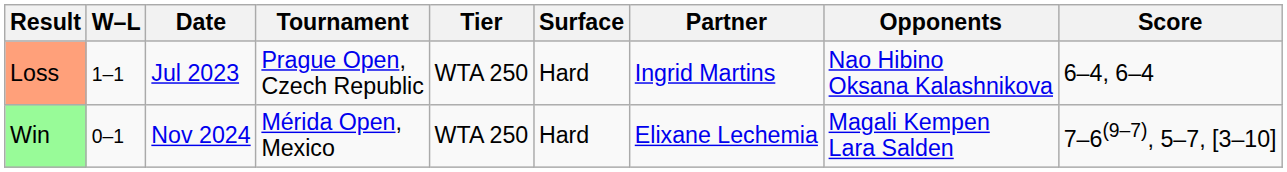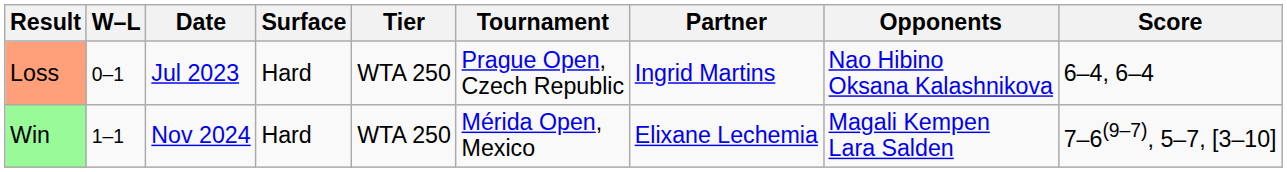 <table class="sortable wikitable">
 <tr>
 <th>Result</th>
 <th class="unsortable">W–L</th>
 <th>Date</th>
+<th>Surface</th>
+<th>Tier</th>
 <th>Tournament</th>
-<th>Tier</th>
-<th>Surface</th>
 <th>Partner</th>
 <th>Opponents</th>
 <th class="unsortable">Score</th>
 </tr>
 <tr>
 <td bgcolor=FFA07A>Loss</td>
-<td><small>1–1</small></td>
+<td><small>0–1</small></td>
 <td><a href='#'>Jul 2023</a></td>
+<td>Hard</td>
+<td>WTA 250</td>
 <td><a href='#'>Prague Open</a>,  <br>Czech Republic</td>
-<td>WTA 250</td>
-<td>Hard</td>
 <td> <a href='#'>Ingrid Martins</a></td>
 <td> <a href='#'>Nao Hibino</a> <br>  <a href='#'>Oksana Kalashnikova</a></td>
 <td>6–4, 6–4</td>
 </tr>
 <tr>
 <td style="background: #98fb98;">Win</td>
-<td><small>0–1</small></td>
+<td><small>1–1</small></td>
 <td><a href='#'>Nov 2024</a></td>
+<td>Hard</td>
+<td>WTA 250</td>
 <td><a href='#'>Mérida Open</a>, <br>Mexico</td>
-<td>WTA 250</td>
-<td>Hard</td>
 <td> <a href='#'>Elixane Lechemia</a></td>
 <td> <a href='#'>Magali Kempen</a> <br>  <a href='#'>Lara Salden</a></td>
 <td>7–6<sup>(9–7)</sup>, 5–7, [3–10]</td>
 </tr>
 </table>
